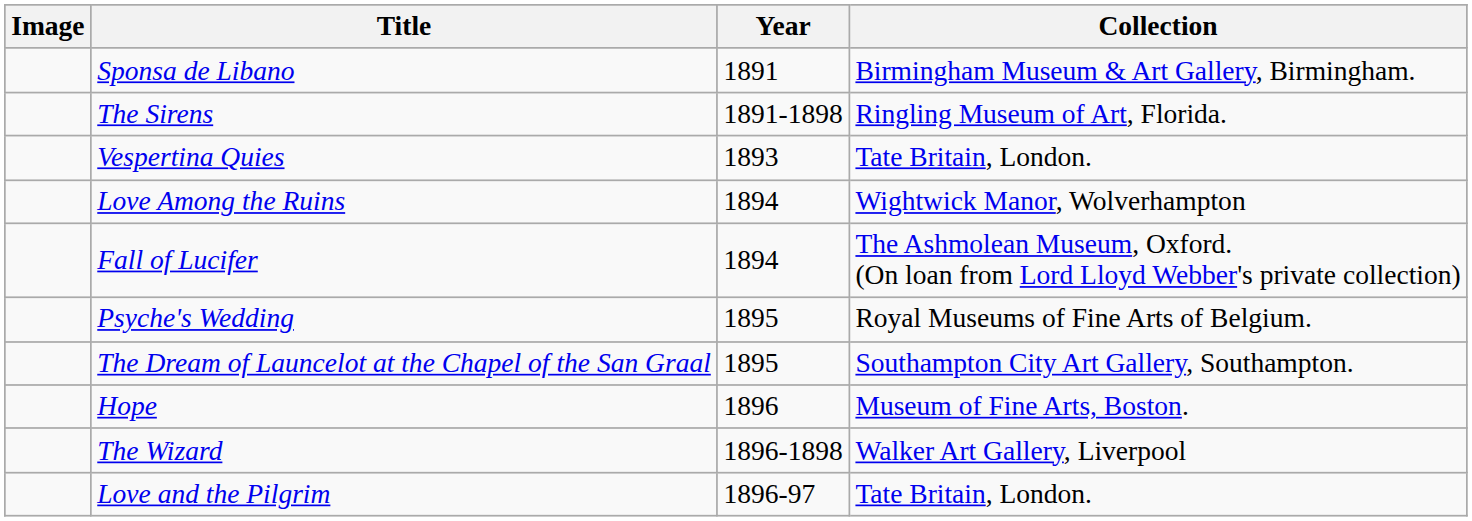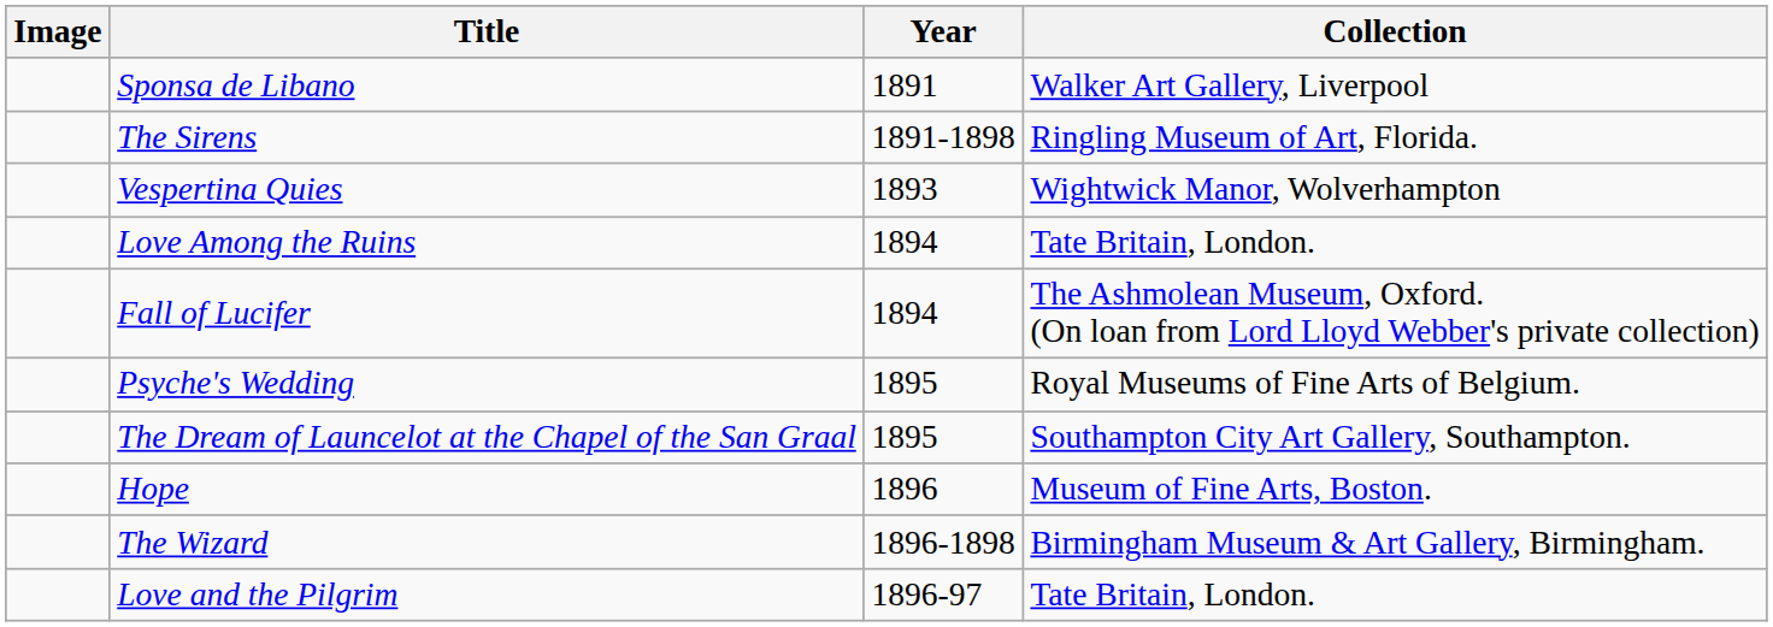 <table class="wikitable">
 <tr>
 <th>Image</th>
 <th>Title</th>
 <th>Year</th>
 <th>Collection</th>
 </tr>
 <tr>
 <td></td>
 <td><em><a href='#'>Sponsa de Libano</a></em></td>
 <td>1891</td>
-<td><a href='#'>Birmingham Museum & Art Gallery</a>, Birmingham.</td>
+<td><a href='#'>Walker Art Gallery</a>, Liverpool</td>
 </tr>
 <tr>
 <td></td>
 <td><em><a href='#'>The Sirens</a></em></td>
 <td>1891-1898</td>
 <td><a href='#'>Ringling Museum of Art</a>, Florida.</td>
 </tr>
 <tr>
 <td></td>
 <td><em><a href='#'>Vespertina Quies</a></em></td>
 <td>1893</td>
-<td><a href='#'>Tate Britain</a>, London.</td>
+<td><a href='#'>Wightwick Manor</a>, Wolverhampton</td>
 </tr>
 <tr>
 <td></td>
 <td><em><a href='#'>Love Among the Ruins</a></em></td>
 <td>1894</td>
-<td><a href='#'>Wightwick Manor</a>, Wolverhampton</td>
+<td><a href='#'>Tate Britain</a>, London.</td>
 </tr>
 <tr>
 <td></td>
 <td><em><a href='#'>Fall of Lucifer</a></em></td>
 <td>1894</td>
 <td><a href='#'>The Ashmolean Museum</a>, Oxford.<br>(On loan from <a href='#'>Lord Lloyd Webber</a>'s private collection)</td>
 </tr>
 <tr>
 <td></td>
 <td><em><a href='#'>Psyche's Wedding</a></em></td>
 <td>1895</td>
 <td>Royal Museums of Fine Arts of Belgium.</td>
 </tr>
 <tr>
 <td></td>
 <td><em><a href='#'>The Dream of Launcelot at the Chapel of the San Graal</a></em></td>
 <td>1895</td>
 <td><a href='#'>Southampton City Art Gallery</a>, Southampton.</td>
 </tr>
 <tr>
 <td></td>
 <td><em><a href='#'>Hope</a></em></td>
 <td>1896</td>
 <td><a href='#'>Museum of Fine Arts, Boston</a>.</td>
 </tr>
 <tr>
 <td></td>
 <td><em><a href='#'>The Wizard</a></em></td>
 <td>1896-1898</td>
-<td><a href='#'>Walker Art Gallery</a>, Liverpool</td>
+<td><a href='#'>Birmingham Museum & Art Gallery</a>, Birmingham.</td>
 </tr>
 <tr>
 <td></td>
 <td><em><a href='#'>Love and the Pilgrim</a></em></td>
 <td>1896-97</td>
 <td><a href='#'>Tate Britain</a>, London.</td>
 </tr>
 </table>
